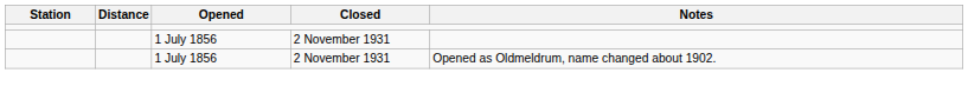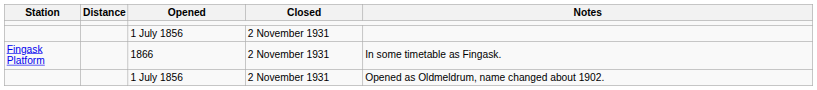 <table class="wikitable" style="width:100%; margin-right:0;">
 <tr>
 <th scope="col" style="width:7em; text-align:center;">Station</th>
 <th scope="col" style="width:4em; text-align:center;">Distance</th>
 <th scope="col" style="width:11em;">Opened</th>
 <th scope="col" style="width:11em;">Closed</th>
 <th scope="col" class="unsortable">Notes</th>
 </tr>
 <tr>
 <td></td>
 <td></td>
 <td colspan=3><strong></strong></td>
 </tr>
 <tr>
 <td></td>
 <td></td>
 <td>1 July 1856</td>
 <td>2 November 1931</td>
 <td></td>
 </tr>
 <tr>
+<td><a href='#'>Fingask Platform</a></td>
+<td></td>
+<td>1866</td>
+<td>2 November 1931</td>
+<td>In some timetable as Fingask.</td>
+</tr>
+<tr>
 <td></td>
 <td></td>
 <td>1 July 1856</td>
 <td>2 November 1931</td>
 <td>Opened as Oldmeldrum, name changed about 1902.</td>
 </tr>
 </table>
